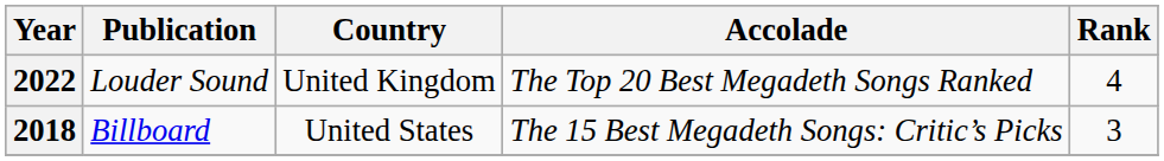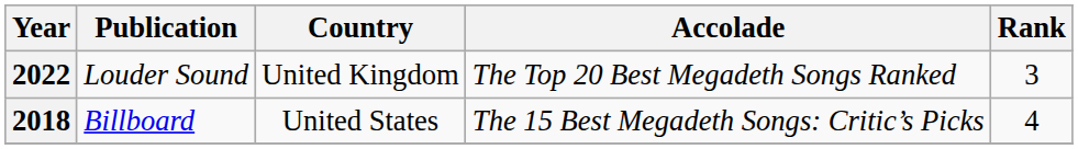 <table class="wikitable plainrowheaders" style="text-align:left;">
 <tr>
 <th scope="col">Year</th>
 <th scope="col">Publication</th>
 <th scope="col">Country</th>
 <th scope="col">Accolade</th>
 <th scope="col">Rank</th>
 </tr>
 <tr>
 <th scope="row">2022</th>
 <td><em>Louder Sound</em></td>
 <td style="text-align:center;">United Kingdom</td>
 <td><em>The Top 20 Best Megadeth Songs Ranked</em></td>
-<td style="text-align:center;">4</td>
+<td style="text-align:center;">3</td>
 </tr>
 <tr>
 <th scope="row">2018</th>
 <td><em><a href='#'>Billboard</a></em></td>
 <td style="text-align:center;">United States</td>
 <td><em>The 15 Best Megadeth Songs: Critic’s Picks</em></td>
-<td style="text-align:center;">3</td>
+<td style="text-align:center;">4</td>
 </tr>
 <tr>
 </tr>
 </table>
